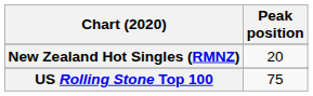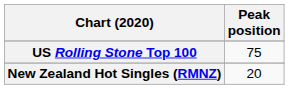 <table class="wikitable sortable plainrowheaders" style="text-align:center">
 <tr>
 <th scope="col">Chart (2020)</th>
 <th scope="col">Peak<br>position</th>
 </tr>
 <tr>
 </tr>
 <tr>
-<th scope="row">New Zealand Hot Singles (<a href='#'>RMNZ</a>)</th>
-<td>20</td>
+<th scope="row">US <a href='#'><em>Rolling Stone</em> Top 100</a></th>
+<td>75</td>
 </tr>
 <tr>
 </tr>
 <tr>
 </tr>
 <tr>
 </tr>
 <tr>
 </tr>
 <tr>
-<th scope="row">US <a href='#'><em>Rolling Stone</em> Top 100</a></th>
-<td>75</td>
+<th scope="row">New Zealand Hot Singles (<a href='#'>RMNZ</a>)</th>
+<td>20</td>
 </tr>
 </table>
